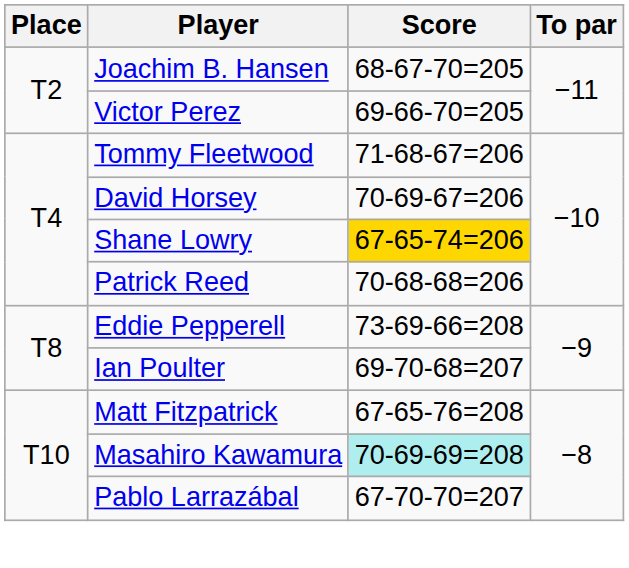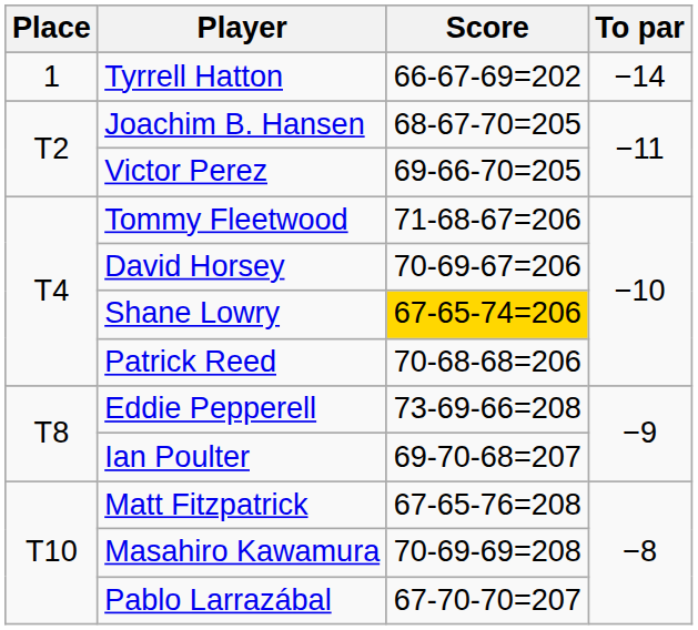 <table class="wikitable">
 <tr>
 <th>Place</th>
 <th>Player</th>
 <th>Score</th>
 <th>To par</th>
+</tr>
+<tr>
+<td align=center>1</td>
+<td> <a href='#'>Tyrrell Hatton</a></td>
+<td>66-67-69=202</td>
+<td align=center>−14</td>
 </tr>
 <tr>
 <td align=center rowspan=2>T2</td>
 <td> <a href='#'>Joachim B. Hansen</a></td>
 <td>68-67-70=205</td>
 <td align=center rowspan=2>−11</td>
 </tr>
 <tr>
 <td> <a href='#'>Victor Perez</a></td>
 <td>69-66-70=205</td>
 </tr>
 <tr>
 <td align=center rowspan=4>T4</td>
 <td> <a href='#'>Tommy Fleetwood</a></td>
 <td>71-68-67=206</td>
 <td align=center rowspan=4>−10</td>
 </tr>
 <tr>
 <td> <a href='#'>David Horsey</a></td>
 <td>70-69-67=206</td>
 </tr>
 <tr>
 <td> <a href='#'>Shane Lowry</a></td>
 <td style="background: gold;">67-65-74=206</td>
 </tr>
 <tr>
 <td> <a href='#'>Patrick Reed</a></td>
 <td>70-68-68=206</td>
 </tr>
 <tr>
 <td align=center rowspan=2>T8</td>
 <td> <a href='#'>Eddie Pepperell</a></td>
 <td>73-69-66=208</td>
 <td align=center rowspan=2>−9</td>
 </tr>
 <tr>
 <td> <a href='#'>Ian Poulter</a></td>
 <td>69-70-68=207</td>
 </tr>
 <tr>
 <td align=center rowspan=3>T10</td>
 <td> <a href='#'>Matt Fitzpatrick</a></td>
 <td>67-65-76=208</td>
 <td align=center rowspan=3>−8</td>
 </tr>
 <tr>
 <td> <a href='#'>Masahiro Kawamura</a></td>
-<td style="background: paleturquoise;">70-69-69=208</td>
+<td>70-69-69=208</td>
 </tr>
 <tr>
 <td> <a href='#'>Pablo Larrazábal</a></td>
 <td>67-70-70=207</td>
 </tr>
 </table>
